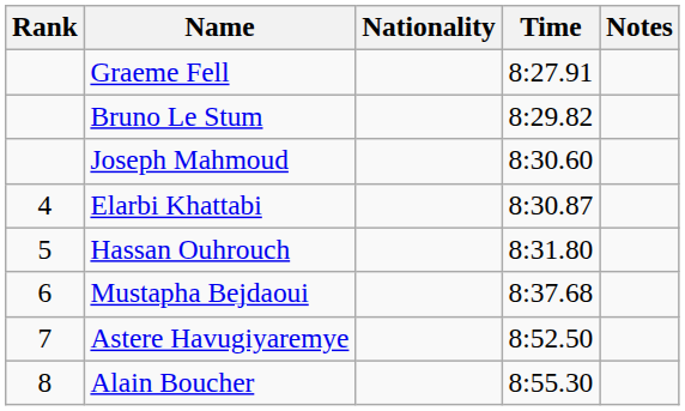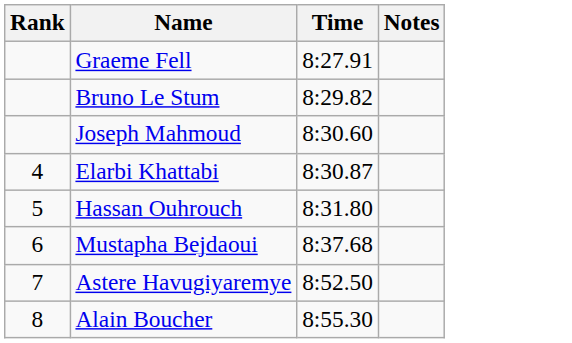 <table class="wikitable sortable" style="text-align:center">
 <tr>
 <th>Rank</th>
 <th>Name</th>
-<th>Nationality</th>
 <th>Time</th>
 <th>Notes</th>
 </tr>
 <tr>
 <td></td>
 <td align=left><a href='#'>Graeme Fell</a></td>
-<td align=left></td>
 <td>8:27.91</td>
 <td></td>
 </tr>
 <tr>
 <td></td>
 <td align=left><a href='#'>Bruno Le Stum</a></td>
-<td align=left></td>
 <td>8:29.82</td>
 <td></td>
 </tr>
 <tr>
 <td></td>
 <td align=left><a href='#'>Joseph Mahmoud</a></td>
-<td align=left></td>
 <td>8:30.60</td>
 <td></td>
 </tr>
 <tr>
 <td>4</td>
 <td align=left><a href='#'>Elarbi Khattabi</a></td>
-<td align=left></td>
 <td>8:30.87</td>
 <td></td>
 </tr>
 <tr>
 <td>5</td>
 <td align=left><a href='#'>Hassan Ouhrouch</a></td>
-<td align=left></td>
 <td>8:31.80</td>
 <td></td>
 </tr>
 <tr>
 <td>6</td>
 <td align=left><a href='#'>Mustapha Bejdaoui</a></td>
-<td align=left></td>
 <td>8:37.68</td>
 <td></td>
 </tr>
 <tr>
 <td>7</td>
 <td align=left><a href='#'>Astere Havugiyaremye</a></td>
-<td align=left></td>
 <td>8:52.50</td>
 <td></td>
 </tr>
 <tr>
 <td>8</td>
 <td align=left><a href='#'>Alain Boucher</a></td>
-<td align=left></td>
 <td>8:55.30</td>
 <td></td>
 </tr>
 </table>
